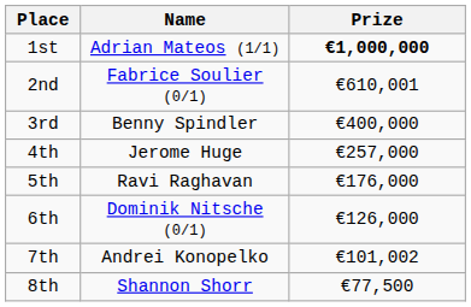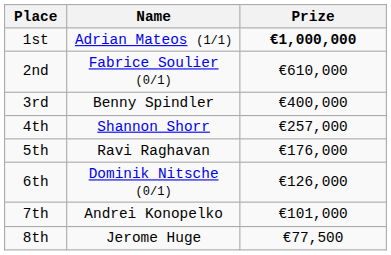 <table class="wikitable">
 <tr>
 <th width="50">Place</th>
 <th width="150">Name</th>
 <th width="125">Prize</th>
 </tr>
 <tr>
 <td align = "center">1st</td>
 <td align = "center"><a href='#'>Adrian Mateos</a> <small>(1/1)</small></td>
 <td align = "center"><strong>€1,000,000</strong></td>
 </tr>
 <tr>
 <td align = "center">2nd</td>
 <td align = "center"><a href='#'>Fabrice Soulier</a> <small>(0/1)</small></td>
-<td align = "center">€610,001</td>
+<td align = "center">€610,000</td>
 </tr>
 <tr>
 <td align = "center">3rd</td>
 <td align = "center">Benny Spindler</td>
 <td align = "center">€400,000</td>
 </tr>
 <tr>
 <td align = "center">4th</td>
-<td align = "center">Jerome Huge</td>
+<td align = "center"><a href='#'>Shannon Shorr</a></td>
 <td align = "center">€257,000</td>
 </tr>
 <tr>
 <td align = "center">5th</td>
 <td align = "center">Ravi Raghavan</td>
 <td align = "center">€176,000</td>
 </tr>
 <tr>
 <td align = "center">6th</td>
 <td align = "center"><a href='#'>Dominik Nitsche</a> <small>(0/1)</small></td>
 <td align = "center">€126,000</td>
 </tr>
 <tr>
 <td align = "center">7th</td>
 <td align = "center">Andrei Konopelko</td>
-<td align = "center">€101,002</td>
+<td align = "center">€101,000</td>
 </tr>
 <tr>
 <td align = "center">8th</td>
-<td align = "center"><a href='#'>Shannon Shorr</a></td>
+<td align = "center">Jerome Huge</td>
 <td align = "center">€77,500</td>
 </tr>
 </table>
